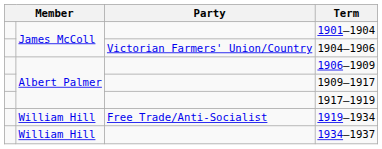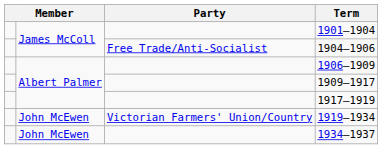 <table class="wikitable">
 <tr>
 <th colspan="2">Member</th>
 <th>Party</th>
 <th>Term</th>
 </tr>
 <tr>
 <td> </td>
 <td rowspan="2"><a href='#'>James McColl</a></td>
 <td></td>
 <td><a href='#'>1901</a>–1904</td>
 </tr>
 <tr>
 <td> </td>
-<td><a href='#'>Victorian Farmers' Union/Country</a></td>
+<td><a href='#'>Free Trade/Anti-Socialist</a></td>
 <td>1904–1906</td>
 </tr>
 <tr>
 <td> </td>
 <td rowspan="3"><a href='#'>Albert Palmer</a></td>
 <td></td>
 <td><a href='#'>1906</a>–1909</td>
 </tr>
 <tr>
 <td> </td>
 <td></td>
 <td>1909–1917</td>
 </tr>
 <tr>
 <td> </td>
 <td></td>
 <td>1917–1919</td>
 </tr>
 <tr>
 <td> </td>
-<td><a href='#'>William Hill</a></td>
-<td><a href='#'>Free Trade/Anti-Socialist</a></td>
+<td><a href='#'>John McEwen</a></td>
+<td><a href='#'>Victorian Farmers' Union/Country</a></td>
 <td><a href='#'>1919</a>–1934</td>
 </tr>
 <tr>
 <td> </td>
-<td><a href='#'>William Hill</a></td>
+<td><a href='#'>John McEwen</a></td>
 <td></td>
 <td><a href='#'>1934</a>–1937</td>
 </tr>
 </table>
